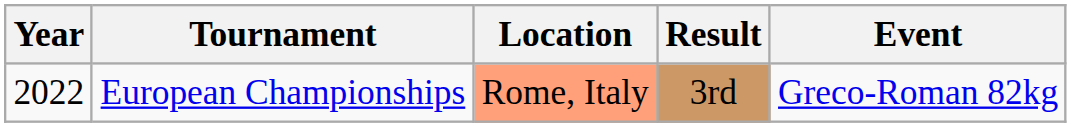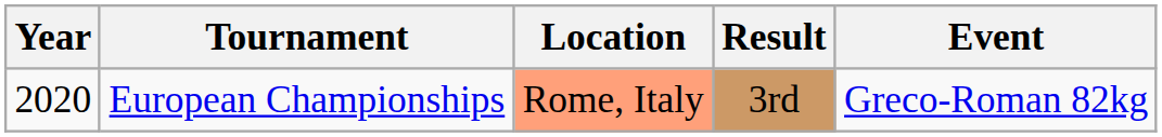 <table class="wikitable" style="font-size:95%;">
 <tr>
 <th>Year</th>
 <th>Tournament</th>
 <th>Location</th>
 <th>Result</th>
 <th>Event</th>
 </tr>
 <tr>
-<td>2022</td>
+<td>2020</td>
 <td><a href='#'>European Championships</a></td>
 <td style="background: lightsalmon;">Rome, Italy</td>
 <td align="center" bgcolor="cc9966">3rd</td>
 <td><a href='#'>Greco-Roman 82kg</a></td>
 </tr>
 </table>
